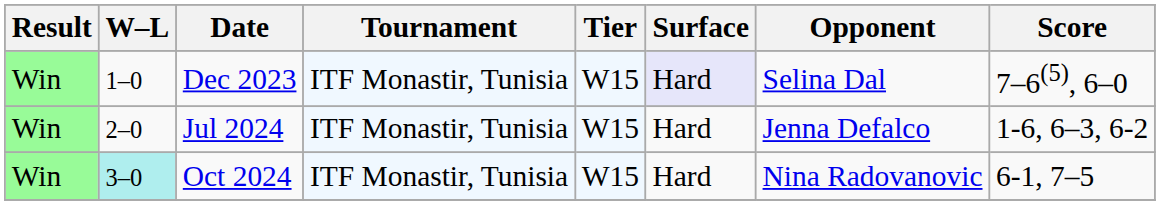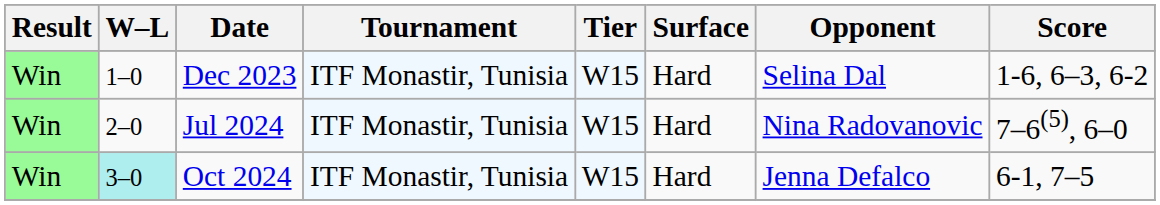 <table class="sortable wikitable">
 <tr>
 <th>Result</th>
 <th class="unsortable">W–L</th>
 <th>Date</th>
 <th>Tournament</th>
 <th>Tier</th>
 <th>Surface</th>
 <th>Opponent</th>
 <th class="unsortable">Score</th>
 </tr>
 <tr>
 <td style="background:#98fb98;">Win</td>
 <td><small>1–0</small></td>
 <td><a href='#'>Dec 2023</a></td>
 <td style="background:#f0f8ff;">ITF Monastir, Tunisia</td>
 <td style="background:#f0f8ff;">W15</td>
-<td style="background: lavender;">Hard</td>
+<td>Hard</td>
 <td> <a href='#'>Selina Dal</a></td>
-<td>7–6<sup>(5)</sup>, 6–0</td>
+<td>1-6, 6–3, 6-2</td>
 </tr>
 <tr>
 <td style="background:#98fb98;">Win</td>
 <td><small>2–0</small></td>
 <td><a href='#'>Jul 2024</a></td>
 <td style="background:#f0f8ff;">ITF Monastir, Tunisia</td>
 <td style="background:#f0f8ff;">W15</td>
 <td>Hard</td>
-<td> <a href='#'>Jenna Defalco</a></td>
-<td>1-6, 6–3, 6-2</td>
+<td> <a href='#'>Nina Radovanovic</a></td>
+<td>7–6<sup>(5)</sup>, 6–0</td>
 </tr>
 <tr>
 <td style="background:#98fb98;">Win</td>
 <td style="background: paleturquoise;"><small>3–0</small></td>
 <td><a href='#'>Oct 2024</a></td>
 <td style="background:#f0f8ff;">ITF Monastir, Tunisia</td>
 <td style="background:#f0f8ff;">W15</td>
 <td>Hard</td>
-<td> <a href='#'>Nina Radovanovic</a></td>
+<td> <a href='#'>Jenna Defalco</a></td>
 <td>6-1, 7–5</td>
 </tr>
 <tr>
 </tr>
 </table>
